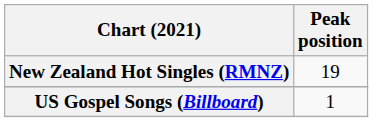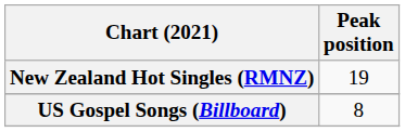 <table class="wikitable plainrowheaders sortable" style="text-align:center">
 <tr>
 <th scope="col">Chart (2021)</th>
 <th scope="col">Peak<br>position</th>
 </tr>
 <tr>
 <th scope="row">New Zealand Hot Singles (<a href='#'>RMNZ</a>)</th>
 <td>19</td>
 </tr>
 <tr>
 </tr>
 <tr>
 </tr>
 <tr>
 <th scope="row">US Gospel Songs (<a href='#'><em>Billboard</em></a>)</th>
-<td>1</td>
+<td>8</td>
 </tr>
 <tr>
 </tr>
 </table>
